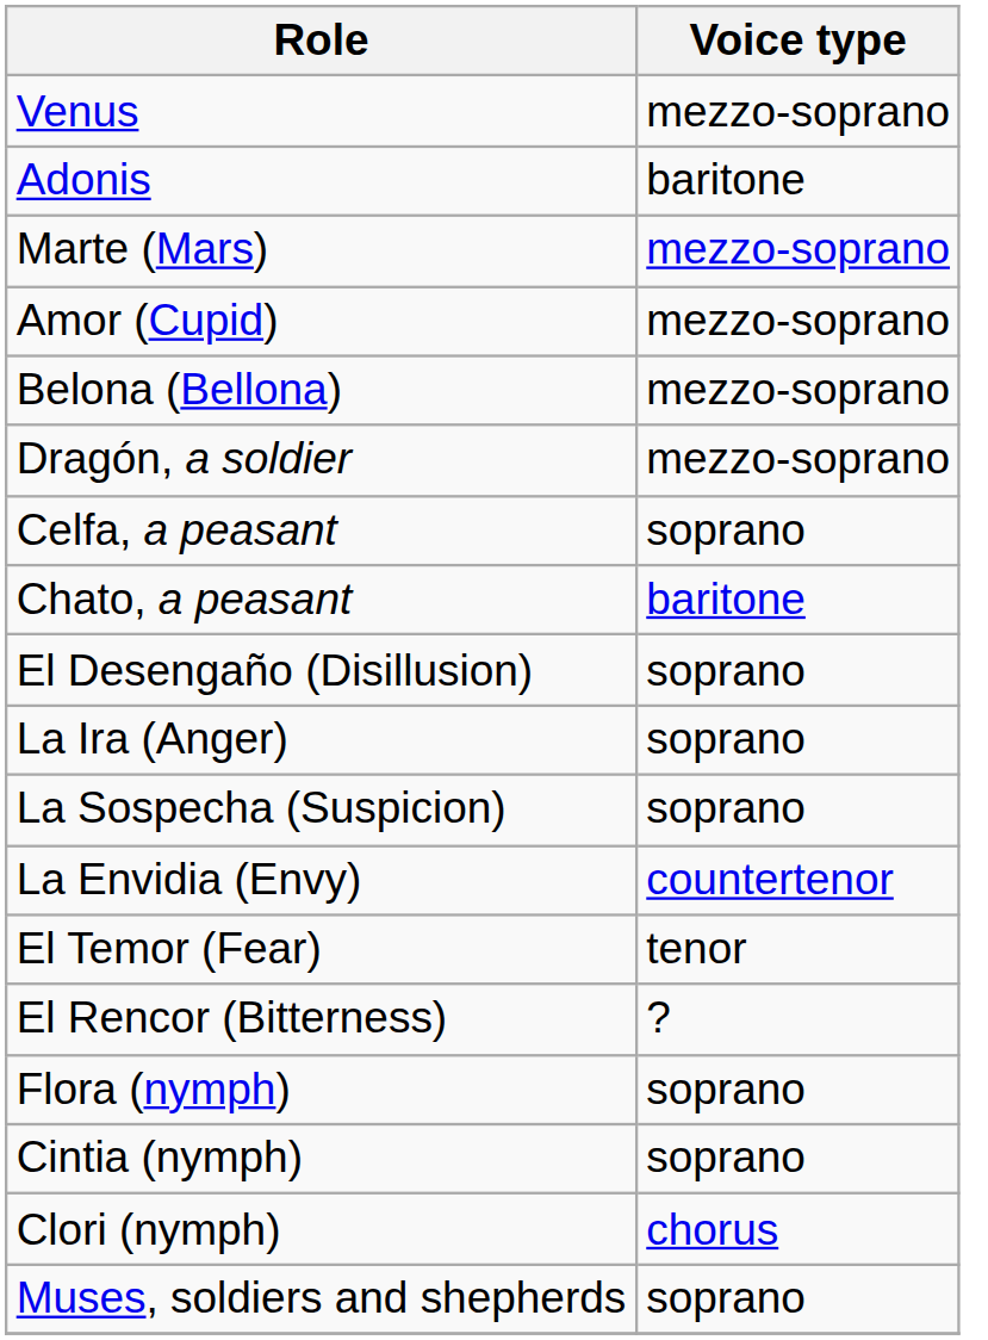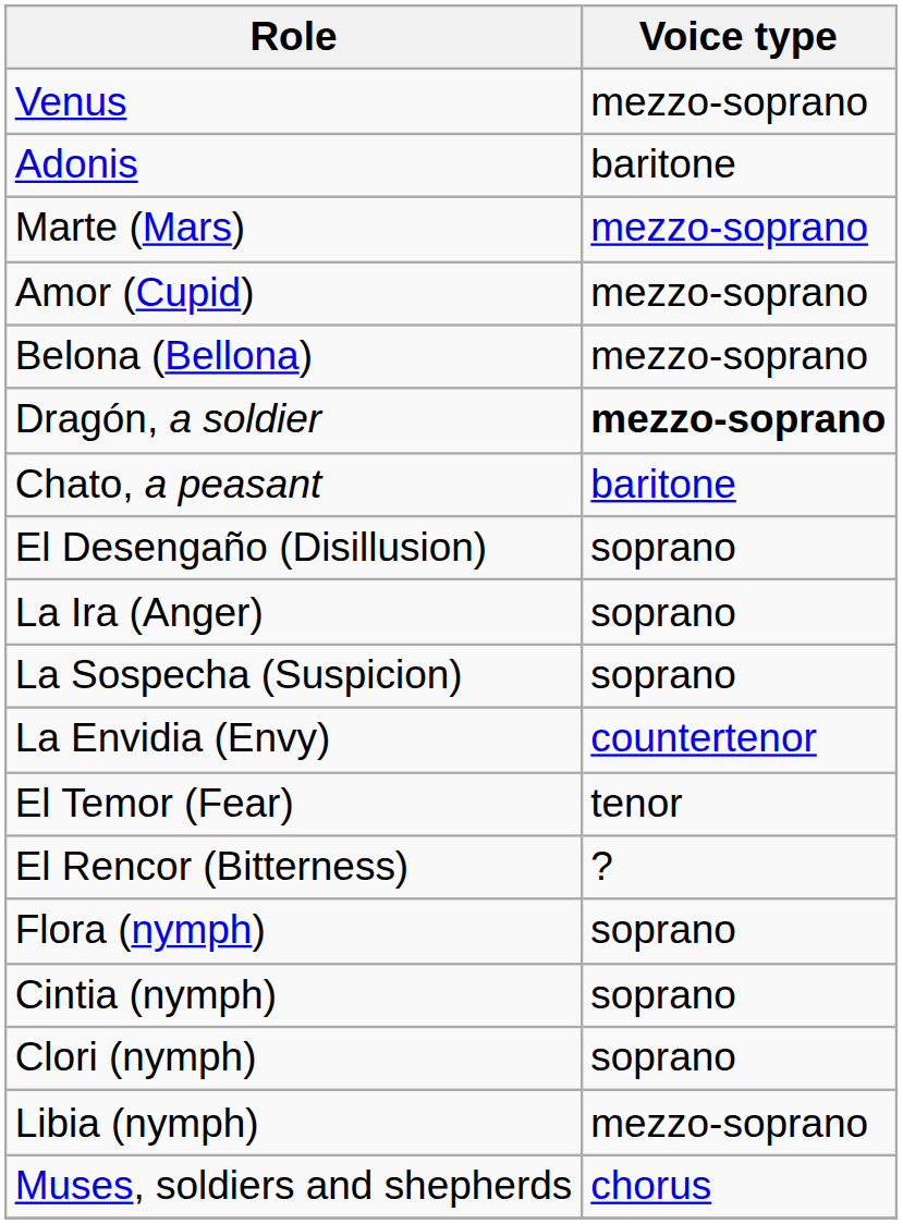 <table class="wikitable">
 <tr>
 <th>Role</th>
 <th>Voice type</th>
 </tr>
 <tr>
 <td><a href='#'>Venus</a></td>
 <td>mezzo-soprano</td>
 </tr>
 <tr>
 <td><a href='#'>Adonis</a></td>
 <td>baritone</td>
 </tr>
 <tr>
 <td>Marte (<a href='#'>Mars</a>)</td>
 <td><a href='#'>mezzo-soprano</a></td>
 </tr>
 <tr>
 <td>Amor (<a href='#'>Cupid</a>)</td>
 <td>mezzo-soprano</td>
 </tr>
 <tr>
 <td>Belona (<a href='#'>Bellona</a>)</td>
 <td>mezzo-soprano</td>
 </tr>
 <tr>
 <td>Dragón, <em>a soldier</em></td>
-<td>mezzo-soprano</td>
-</tr>
-<tr>
-<td>Celfa, <em>a peasant</em></td>
-<td>soprano</td>
+<td><strong>mezzo-soprano</strong></td>
 </tr>
 <tr>
 <td>Chato, <em>a peasant</em></td>
 <td><a href='#'>baritone</a></td>
 </tr>
 <tr>
 <td>El Desengaño (Disillusion)</td>
 <td>soprano</td>
 </tr>
 <tr>
 <td>La Ira (Anger)</td>
 <td>soprano</td>
 </tr>
 <tr>
 <td>La Sospecha (Suspicion)</td>
 <td>soprano</td>
 </tr>
 <tr>
 <td>La Envidia (Envy)</td>
 <td><a href='#'>countertenor</a></td>
 </tr>
 <tr>
 <td>El Temor (Fear)</td>
 <td>tenor</td>
 </tr>
 <tr>
 <td>El Rencor (Bitterness)</td>
 <td>?</td>
 </tr>
 <tr>
 <td>Flora (<a href='#'>nymph</a>)</td>
 <td>soprano</td>
 </tr>
 <tr>
 <td>Cintia (nymph)</td>
 <td>soprano</td>
 </tr>
 <tr>
 <td>Clori (nymph)</td>
-<td><a href='#'>chorus</a></td>
+<td>soprano</td>
+</tr>
+<tr>
+<td>Libia (nymph)</td>
+<td>mezzo-soprano</td>
 </tr>
 <tr>
 <td><a href='#'>Muses</a>, soldiers and shepherds</td>
-<td>soprano</td>
+<td><a href='#'>chorus</a></td>
 </tr>
 <tr>
 </tr>
 </table>
